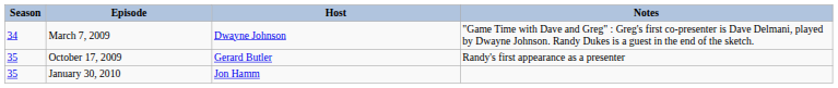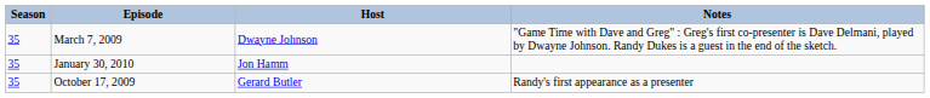 <table class="wikitable" style="width:100%;">
 <tr>
 <th style="background:#b0c4de; width:5%;">Season</th>
 <th style="background:#b0c4de; width:20%;">Episode</th>
 <th style="background:#b0c4de; width:30%;">Host</th>
 <th style="background:#b0c4de; width:45%;">Notes</th>
 </tr>
 <tr>
-<td><a href='#'>34</a></td>
+<td><a href='#'>35</a></td>
 <td>March 7, 2009</td>
 <td><a href='#'>Dwayne Johnson</a></td>
 <td>"Game Time with Dave and Greg" : Greg's first co-presenter is Dave Delmani, played by Dwayne Johnson. Randy Dukes is a guest in the end of the sketch.</td>
+</tr>
+<tr>
+<td><a href='#'>35</a></td>
+<td>January 30, 2010</td>
+<td><a href='#'>Jon Hamm</a></td>
+<td></td>
 </tr>
 <tr>
 <td><a href='#'>35</a></td>
 <td>October 17, 2009</td>
 <td><a href='#'>Gerard Butler</a></td>
 <td>Randy's first appearance as a presenter</td>
 </tr>
-<tr>
-<td><a href='#'>35</a></td>
-<td>January 30, 2010</td>
-<td><a href='#'>Jon Hamm</a></td>
-<td></td>
-</tr>
 </table>
